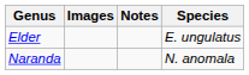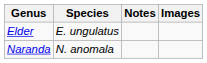 <table class="wikitable">
 <tr>
 <th>Genus</th>
+<th>Species</th>
+<th>Notes</th>
 <th>Images</th>
-<th>Notes</th>
-<th>Species</th>
 </tr>
 <tr>
 <td><em><a href='#'>Elder</a></em></td>
+<td><em>E. ungulatus</em></td>
 <td></td>
 <td></td>
-<td><em>E. ungulatus</em></td>
 </tr>
 <tr>
 <td><em><a href='#'>Naranda</a></em></td>
+<td><em>N. anomala</em></td>
 <td></td>
 <td></td>
-<td><em>N. anomala</em></td>
 </tr>
 </table>
